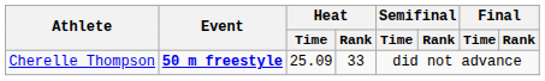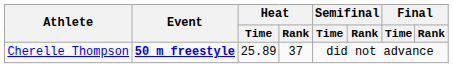 <table class="wikitable" style="text-align:center; font-size:90%">
 <tr>
 <th rowspan="2">Athlete</th>
 <th rowspan="2">Event</th>
 <th colspan="2">Heat</th>
 <th colspan="2">Semifinal</th>
 <th colspan="2">Final</th>
 </tr>
 <tr style="font-size:95%">
 <th>Time</th>
 <th>Rank</th>
 <th>Time</th>
 <th>Rank</th>
 <th>Time</th>
 <th>Rank</th>
 </tr>
 <tr>
 <td align=left><a href='#'>Cherelle Thompson</a></td>
 <td align=left><strong><a href='#'>50 m freestyle</a></strong></td>
-<td>25.09</td>
-<td>33</td>
+<td>25.89</td>
+<td>37</td>
 <td colspan=4>did not advance</td>
 </tr>
 </table>
